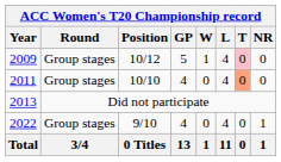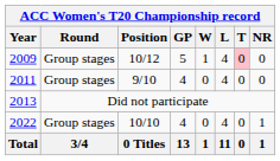 <table class="wikitable" style="text-align: center; width=900px;">
 <tr>
 <th colspan="8"><a href='#'>ACC Women's T20 Championship record</a></th>
 </tr>
 <tr>
 <th>Year</th>
 <th>Round</th>
 <th>Position</th>
 <th>GP</th>
 <th>W</th>
 <th>L</th>
 <th>T</th>
 <th>NR</th>
 </tr>
 <tr>
 <td><a href='#'>2009</a> </td>
 <td>Group stages</td>
 <td>10/12</td>
 <td>5</td>
 <td>1</td>
 <td>4</td>
 <td style="background: pink;">0</td>
 <td>0</td>
 </tr>
 <tr>
 <td> <a href='#'>2011</a> </td>
 <td>Group stages</td>
-<td>10/10</td>
+<td>9/10</td>
 <td>4</td>
 <td>0</td>
 <td>4</td>
-<td style="background: lightsalmon;">0</td>
+<td>0</td>
 <td>0</td>
 </tr>
 <tr>
 <td> <a href='#'>2013</a></td>
 <td colspan=7  rowspan=1>Did not participate</td>
 </tr>
 <tr>
 <td> <a href='#'>2022</a></td>
 <td>Group stages</td>
-<td>9/10</td>
+<td>10/10</td>
 <td>4</td>
 <td>0</td>
 <td>4</td>
 <td>0</td>
 <td>1</td>
 </tr>
 <tr>
 <th>Total</th>
 <th>3/4</th>
 <th>0 Titles</th>
 <th>13</th>
 <th>1</th>
 <th>11</th>
 <th>0</th>
 <th>1</th>
 </tr>
 </table>
